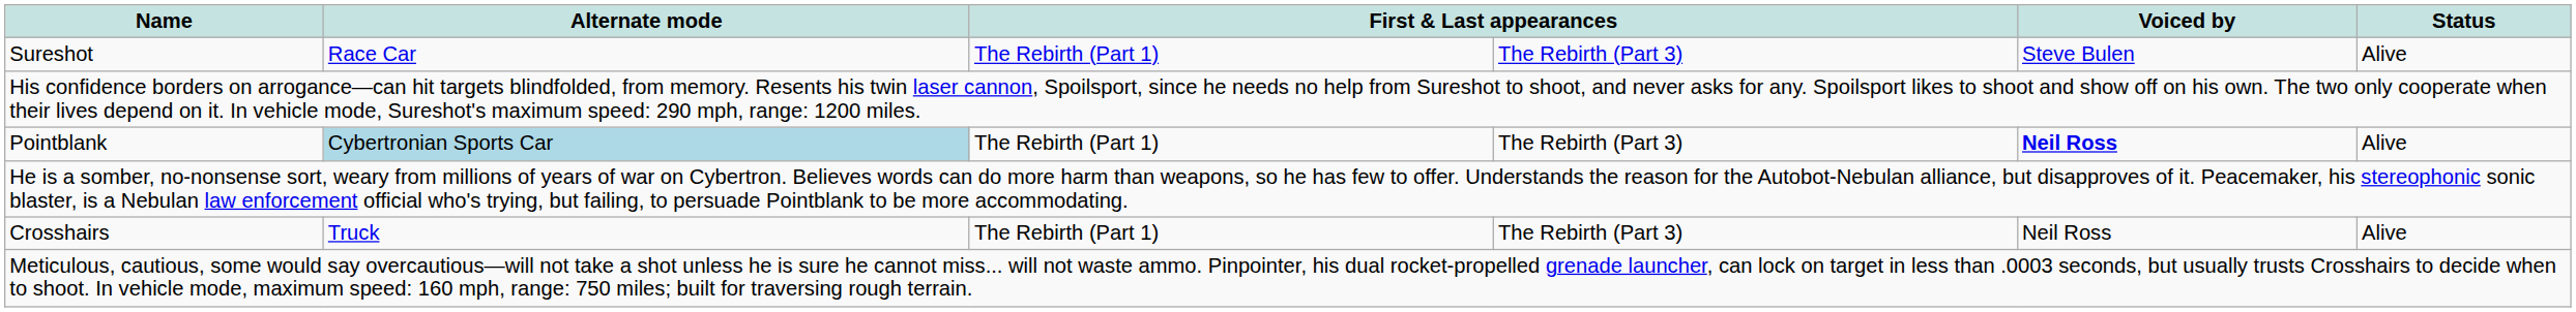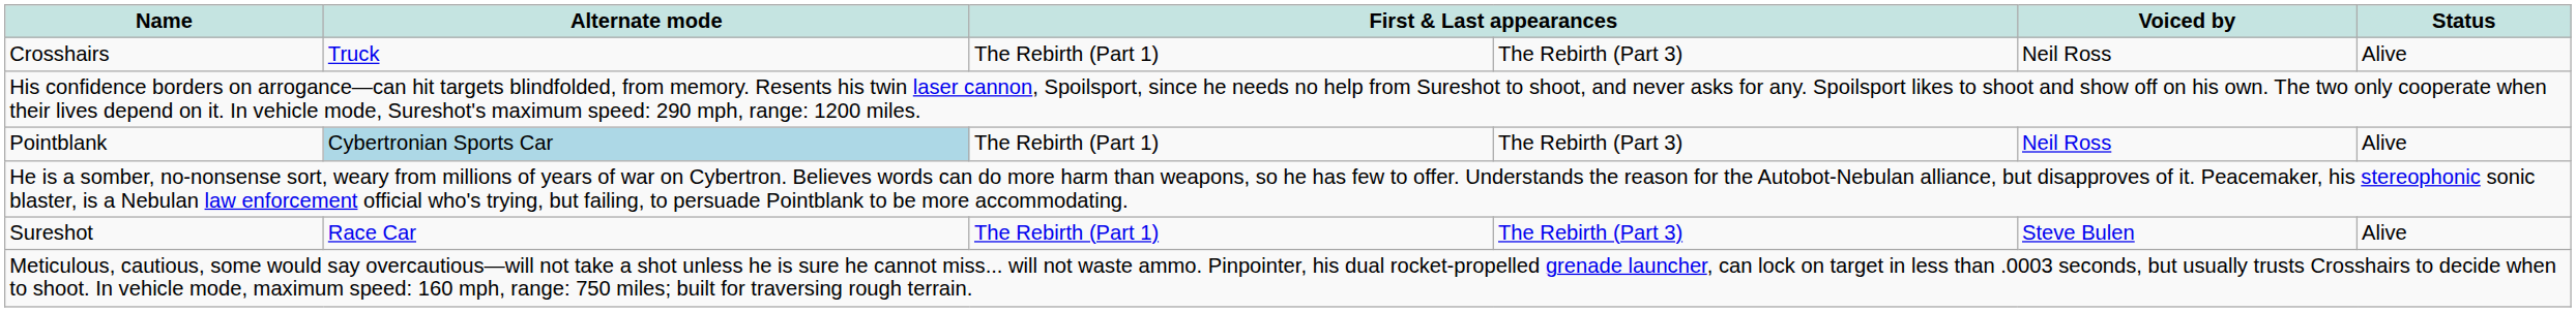 <table class="wikitable">
 <tr>
 <th style="background-color: #C5E4E1">Name</th>
 <th style="background-color: #C5E4E1">Alternate mode</th>
 <th colspan="2" align="center" style="background-color: #C5E4E1">First & Last appearances</th>
 <th style="background-color: #C5E4E1">Voiced by</th>
 <th style="background-color: #C5E4E1">Status</th>
+</tr>
+<tr>
+<td>Crosshairs</td>
+<td><a href='#'>Truck</a></td>
+<td>The Rebirth (Part 1)</td>
+<td>The Rebirth (Part 3)</td>
+<td>Neil Ross</td>
+<td>Alive</td>
+</tr>
+<tr>
+<td colspan="6" valign="top">His confidence borders on arrogance—can hit targets blindfolded, from memory. Resents his twin <a href='#'>laser cannon</a>, Spoilsport, since he needs no help from Sureshot to shoot, and never asks for any. Spoilsport likes to shoot and show off on his own. The two only cooperate when their lives depend on it. In vehicle mode, Sureshot's maximum speed: 290 mph, range: 1200 miles.</td>
+</tr>
+<tr>
+<td>Pointblank</td>
+<td style="background: lightblue;">Cybertronian Sports Car</td>
+<td>The Rebirth (Part 1)</td>
+<td>The Rebirth (Part 3)</td>
+<td><a href='#'>Neil Ross</a></td>
+<td>Alive</td>
+</tr>
+<tr>
+<td colspan="6" valign="top">He is a somber, no-nonsense sort, weary from millions of years of war on Cybertron. Believes words can do more harm than weapons, so he has few to offer. Understands the reason for the Autobot-Nebulan alliance, but disapproves of it. Peacemaker, his <a href='#'>stereophonic</a> sonic blaster, is a Nebulan <a href='#'>law enforcement</a> official who's trying, but failing, to persuade Pointblank to be more accommodating.</td>
 </tr>
 <tr>
 <td>Sureshot</td>
 <td><a href='#'>Race Car</a></td>
 <td><a href='#'>The Rebirth (Part 1)</a></td>
 <td><a href='#'>The Rebirth (Part 3)</a></td>
 <td><a href='#'>Steve Bulen</a></td>
 <td>Alive</td>
 </tr>
 <tr>
-<td colspan="6" valign="top">His confidence borders on arrogance—can hit targets blindfolded, from memory. Resents his twin <a href='#'>laser cannon</a>, Spoilsport, since he needs no help from Sureshot to shoot, and never asks for any. Spoilsport likes to shoot and show off on his own. The two only cooperate when their lives depend on it. In vehicle mode, Sureshot's maximum speed: 290 mph, range: 1200 miles.</td>
-</tr>
-<tr>
-<td>Pointblank</td>
-<td style="background: lightblue;">Cybertronian Sports Car</td>
-<td>The Rebirth (Part 1)</td>
-<td>The Rebirth (Part 3)</td>
-<td><strong><a href='#'>Neil Ross</a></strong></td>
-<td>Alive</td>
-</tr>
-<tr>
-<td colspan="6" valign="top">He is a somber, no-nonsense sort, weary from millions of years of war on Cybertron. Believes words can do more harm than weapons, so he has few to offer. Understands the reason for the Autobot-Nebulan alliance, but disapproves of it. Peacemaker, his <a href='#'>stereophonic</a> sonic blaster, is a Nebulan <a href='#'>law enforcement</a> official who's trying, but failing, to persuade Pointblank to be more accommodating.</td>
-</tr>
-<tr>
-<td>Crosshairs</td>
-<td><a href='#'>Truck</a></td>
-<td>The Rebirth (Part 1)</td>
-<td>The Rebirth (Part 3)</td>
-<td>Neil Ross</td>
-<td>Alive</td>
-</tr>
-<tr>
 <td colspan="6" valign="top">Meticulous, cautious, some would say overcautious—will not take a shot unless he is sure he cannot miss... will not waste ammo. Pinpointer, his dual rocket-propelled <a href='#'>grenade launcher</a>, can lock on target in less than .0003 seconds, but usually trusts Crosshairs to decide when to shoot. In vehicle mode, maximum speed: 160 mph, range: 750 miles; built for traversing rough terrain.</td>
 </tr>
 </table>
